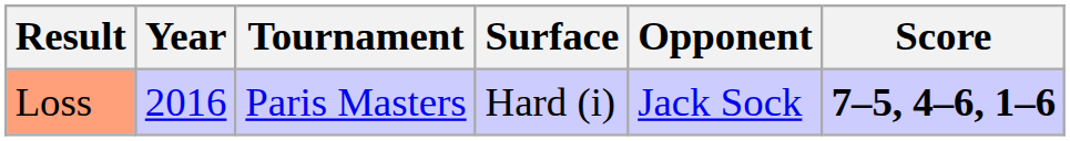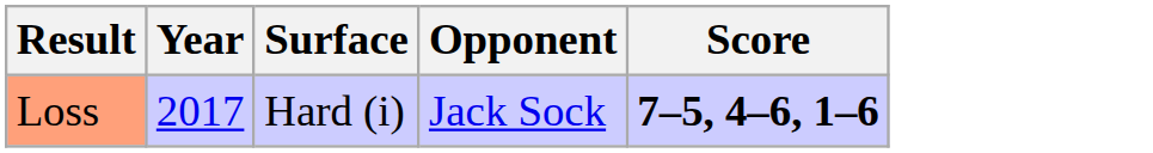 <table class="sortable wikitable">
 <tr>
 <th>Result</th>
 <th>Year</th>
-<th>Tournament</th>
 <th>Surface</th>
 <th>Opponent</th>
 <th>Score</th>
 </tr>
 <tr bgcolor=CCCCFF>
 <td bgcolor=FFA07A>Loss</td>
-<td><a href='#'>2016</a></td>
-<td><a href='#'>Paris Masters</a></td>
+<td><a href='#'>2017</a></td>
 <td>Hard (i)</td>
 <td> <a href='#'>Jack Sock</a></td>
 <td><strong>7–5, 4–6, 1–6</strong></td>
 </tr>
 </table>
